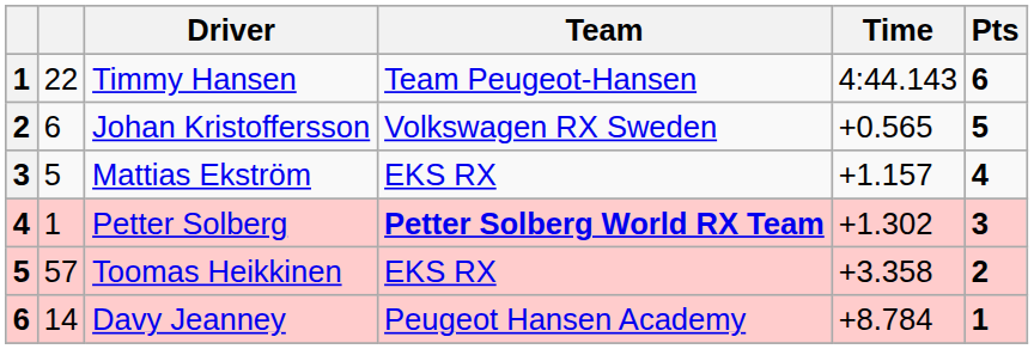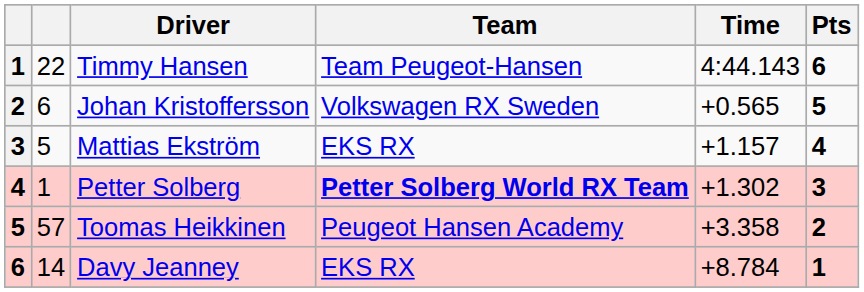 <table class=wikitable style="font-size:95%">
 <tr>
 <th></th>
 <th></th>
 <th>Driver</th>
 <th>Team</th>
 <th>Time</th>
 <th>Pts</th>
 </tr>
 <tr>
 <th>1</th>
 <td>22</td>
 <td> <a href='#'>Timmy Hansen</a></td>
 <td><a href='#'>Team Peugeot-Hansen</a></td>
 <td>4:44.143</td>
 <td><strong>6</strong></td>
 </tr>
 <tr>
 <th>2</th>
 <td>6</td>
 <td> <a href='#'>Johan Kristoffersson</a></td>
 <td><a href='#'>Volkswagen RX Sweden</a></td>
 <td>+0.565</td>
 <td><strong>5</strong></td>
 </tr>
 <tr>
 <th>3</th>
 <td>5</td>
 <td> <a href='#'>Mattias Ekström</a></td>
 <td><a href='#'>EKS RX</a></td>
 <td>+1.157</td>
 <td><strong>4</strong></td>
 </tr>
 <tr>
 <th style="background:#ffcccc;">4</th>
 <td style="background:#ffcccc;">1</td>
 <td style="background:#ffcccc;"> <a href='#'>Petter Solberg</a></td>
 <td style="background:#ffcccc;"><strong><a href='#'>Petter Solberg World RX Team</a></strong></td>
 <td style="background:#ffcccc;">+1.302</td>
 <td style="background:#ffcccc;"><strong>3</strong></td>
 </tr>
 <tr>
 <th style="background:#ffcccc;">5</th>
 <td style="background:#ffcccc;">57</td>
 <td style="background:#ffcccc;"> <a href='#'>Toomas Heikkinen</a></td>
-<td style="background:#ffcccc;"><a href='#'>EKS RX</a></td>
+<td style="background:#ffcccc;"><a href='#'>Peugeot Hansen Academy</a></td>
 <td style="background:#ffcccc;">+3.358</td>
 <td style="background:#ffcccc;"><strong>2</strong></td>
 </tr>
 <tr>
 <th style="background:#ffcccc;">6</th>
 <td style="background:#ffcccc;">14</td>
 <td style="background:#ffcccc;"> <a href='#'>Davy Jeanney</a></td>
-<td style="background:#ffcccc;"><a href='#'>Peugeot Hansen Academy</a></td>
+<td style="background:#ffcccc;"><a href='#'>EKS RX</a></td>
 <td style="background:#ffcccc;">+8.784</td>
 <td style="background:#ffcccc;"><strong>1</strong></td>
 </tr>
 </table>
